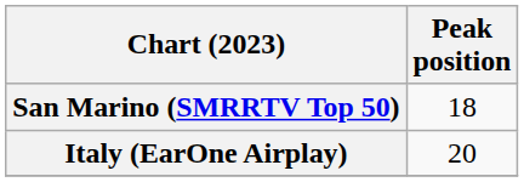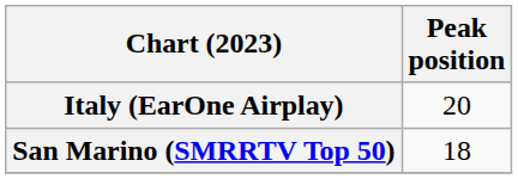 <table class="wikitable sortable plainrowheaders" style="text-align:center">
 <tr>
 <th scope="col">Chart (2023)</th>
 <th scope="col">Peak<br>position</th>
 </tr>
 <tr>
+<th scope="row">Italy (EarOne Airplay)</th>
+<td align="center">20</td>
+</tr>
+<tr>
 <th scope="row">San Marino (<a href='#'>SMRRTV Top 50</a>)</th>
 <td>18</td>
 </tr>
 <tr>
-<th scope="row">Italy (EarOne Airplay)</th>
-<td align="center">20</td>
-</tr>
-<tr>
 </tr>
 </table>
